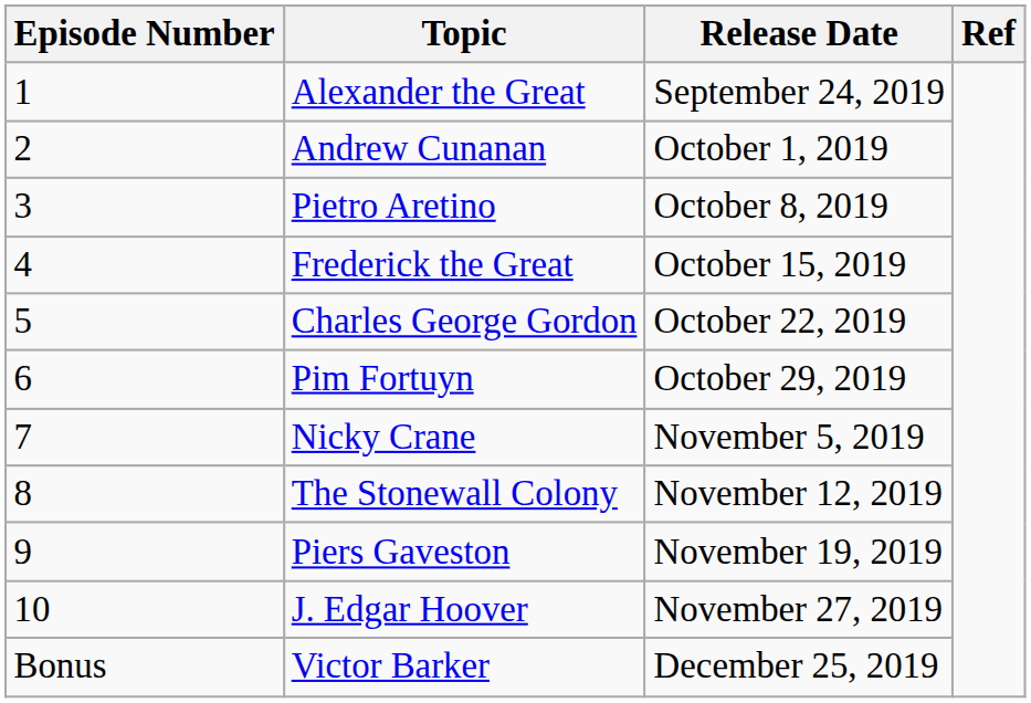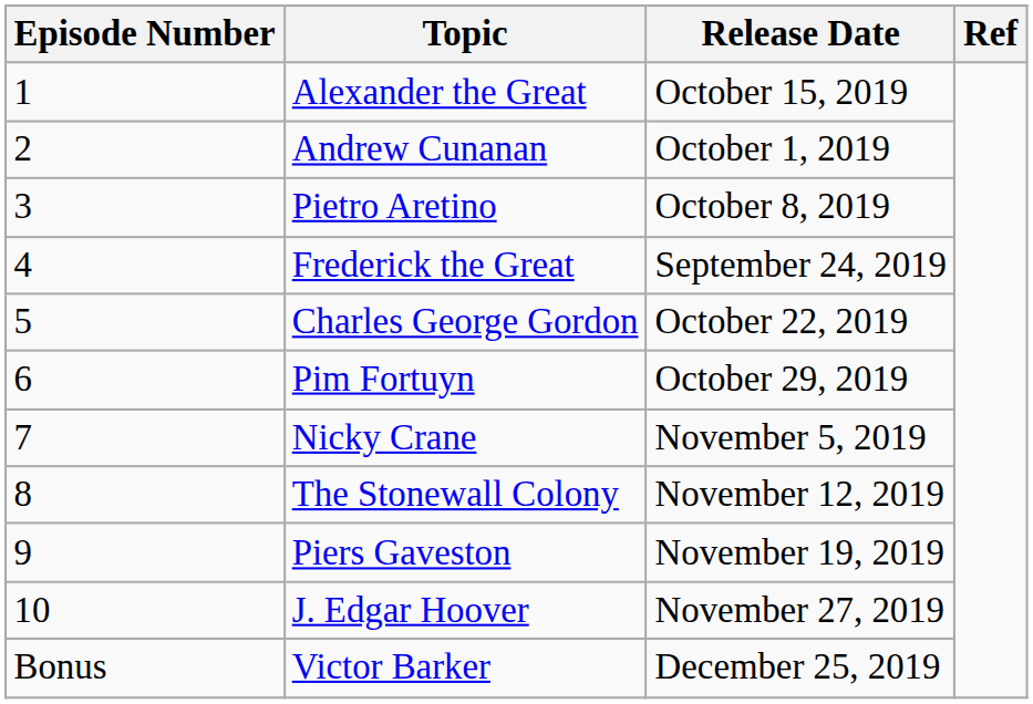 <table class="wikitable">
 <tr>
 <th>Episode Number</th>
 <th>Topic</th>
 <th>Release Date</th>
 <th>Ref</th>
 </tr>
 <tr>
 <td>1</td>
 <td><a href='#'>Alexander the Great</a></td>
-<td>September 24, 2019</td>
+<td>October 15, 2019</td>
 <td rowspan="11"></td>
 </tr>
 <tr>
 <td>2</td>
 <td><a href='#'>Andrew Cunanan</a></td>
 <td>October 1, 2019</td>
 </tr>
 <tr>
 <td>3</td>
 <td><a href='#'>Pietro Aretino</a></td>
 <td>October 8, 2019</td>
 </tr>
 <tr>
 <td>4</td>
 <td><a href='#'>Frederick the Great</a></td>
-<td>October 15, 2019</td>
+<td>September 24, 2019</td>
 </tr>
 <tr>
 <td>5</td>
 <td><a href='#'>Charles George Gordon</a></td>
 <td>October 22, 2019</td>
 </tr>
 <tr>
 <td>6</td>
 <td><a href='#'>Pim Fortuyn</a></td>
 <td>October 29, 2019</td>
 </tr>
 <tr>
 <td>7</td>
 <td><a href='#'>Nicky Crane</a></td>
 <td>November 5, 2019</td>
 </tr>
 <tr>
 <td>8</td>
 <td><a href='#'>The Stonewall Colony</a></td>
 <td>November 12, 2019</td>
 </tr>
 <tr>
 <td>9</td>
 <td><a href='#'>Piers Gaveston</a></td>
 <td>November 19, 2019</td>
 </tr>
 <tr>
 <td>10</td>
 <td><a href='#'>J. Edgar Hoover</a></td>
 <td>November 27, 2019</td>
 </tr>
 <tr>
 <td>Bonus</td>
 <td><a href='#'>Victor Barker</a></td>
 <td>December 25, 2019</td>
 </tr>
 </table>
